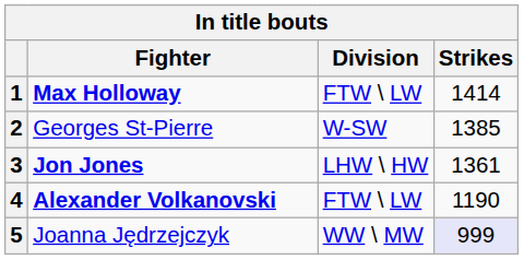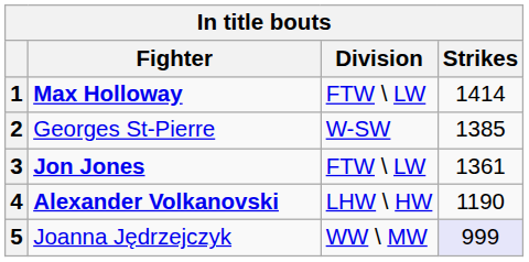 <table class=wikitable>
 <tr>
 <th colspan=4>In title bouts</th>
 </tr>
 <tr>
 <th></th>
 <th width=200>Fighter</th>
 <th>Division</th>
 <th>Strikes</th>
 </tr>
 <tr>
 <th>1</th>
 <td> <strong><a href='#'>Max Holloway</a></strong></td>
 <td><a href='#'>FTW</a> \ <a href='#'>LW</a></td>
 <td align=center>1414</td>
 </tr>
 <tr>
 <th>2</th>
 <td> <a href='#'>Georges St-Pierre</a></td>
 <td><a href='#'>W-SW</a></td>
 <td align=center>1385</td>
 </tr>
 <tr>
 <th>3</th>
 <td> <strong><a href='#'>Jon Jones</a></strong></td>
-<td><a href='#'>LHW</a> \ <a href='#'>HW</a></td>
+<td><a href='#'>FTW</a> \ <a href='#'>LW</a></td>
 <td align=center>1361</td>
 </tr>
 <tr>
 <th>4</th>
 <td> <strong><a href='#'>Alexander Volkanovski</a></strong></td>
-<td><a href='#'>FTW</a> \ <a href='#'>LW</a></td>
+<td><a href='#'>LHW</a> \ <a href='#'>HW</a></td>
 <td align=center>1190</td>
 </tr>
 <tr>
 <th>5</th>
 <td> <a href='#'>Joanna Jędrzejczyk</a></td>
 <td><a href='#'>WW</a> \ <a href='#'>MW</a></td>
 <td align=center style="background: lavender;">999</td>
 </tr>
 </table>
